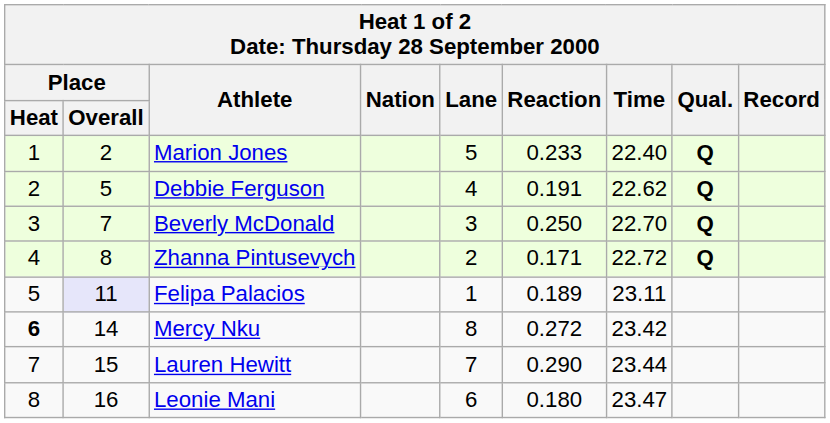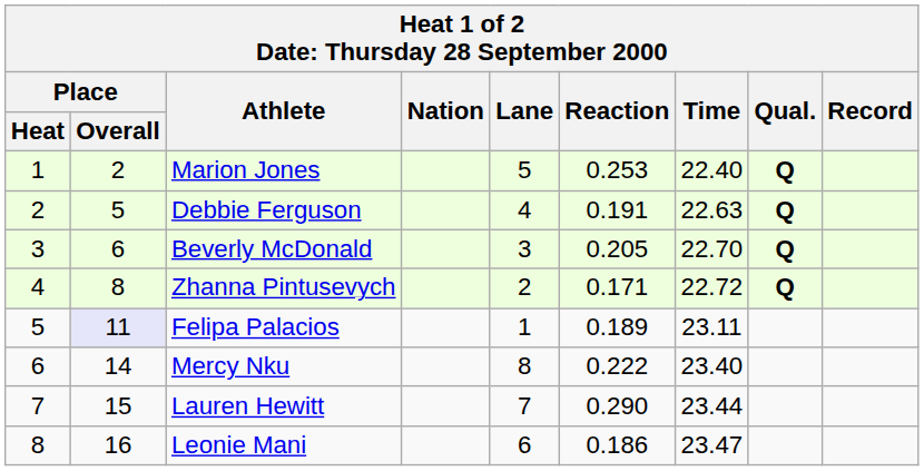 <table class="wikitable sortable">
 <tr>
 <th colspan=9>Heat 1 of 2 <br> Date: Thursday 28 September 2000 <br></th>
 </tr>
 <tr>
 <th colspan=2>Place</th>
 <th rowspan=2>Athlete</th>
 <th rowspan=2>Nation</th>
 <th rowspan=2>Lane</th>
 <th rowspan=2>Reaction</th>
 <th rowspan=2>Time</th>
 <th rowspan=2>Qual.</th>
 <th rowspan=2>Record</th>
 </tr>
 <tr>
 <th>Heat</th>
 <th>Overall</th>
 </tr>
 <tr bgcolor = "eeffdd">
 <td align="center">1</td>
 <td align="center">2</td>
 <td align="left"><a href='#'>Marion Jones</a></td>
 <td align="left"></td>
 <td align="center">5</td>
-<td align="center">0.233</td>
+<td align="center">0.253</td>
 <td align="center">22.40</td>
 <td align="center"><strong>Q </strong></td>
 <td align="center"></td>
 </tr>
 <tr bgcolor = "eeffdd">
 <td align="center">2</td>
 <td align="center">5</td>
 <td align="left"><a href='#'>Debbie Ferguson</a></td>
 <td align="left"></td>
 <td align="center">4</td>
 <td align="center">0.191</td>
-<td align="center">22.62</td>
+<td align="center">22.63</td>
 <td align="center"><strong>Q</strong></td>
 <td align="center"></td>
 </tr>
 <tr bgcolor = "eeffdd">
 <td align="center">3</td>
-<td align="center">7</td>
+<td align="center">6</td>
 <td align="left"><a href='#'>Beverly McDonald</a></td>
 <td align="left"></td>
 <td align="center">3</td>
-<td align="center">0.250</td>
+<td align="center">0.205</td>
 <td align="center">22.70</td>
 <td align="center"><strong>Q</strong></td>
 <td align="center"></td>
 </tr>
 <tr bgcolor = "eeffdd">
 <td align="center">4</td>
 <td align="center">8</td>
 <td align="left"><a href='#'>Zhanna Pintusevych</a></td>
 <td align="left"></td>
 <td align="center">2</td>
 <td align="center">0.171</td>
 <td align="center">22.72</td>
 <td align="center"><strong>Q</strong></td>
 <td align="center"></td>
 </tr>
 <tr>
 <td align="center">5</td>
 <td align="center" style="background: lavender;">11</td>
 <td align="left"><a href='#'>Felipa Palacios</a></td>
 <td align="left"></td>
 <td align="center">1</td>
 <td align="center">0.189</td>
 <td align="center">23.11</td>
 <td align="center"></td>
 <td align="center"></td>
 </tr>
 <tr>
-<td align="center"><strong>6</strong></td>
+<td align="center">6</td>
 <td align="center">14</td>
 <td align="left"><a href='#'>Mercy Nku</a></td>
 <td align="left"></td>
 <td align="center">8</td>
-<td align="center">0.272</td>
-<td align="center">23.42</td>
+<td align="center">0.222</td>
+<td align="center">23.40</td>
 <td align="center"></td>
 <td align="center"></td>
 </tr>
 <tr>
 <td align="center">7</td>
 <td align="center">15</td>
 <td align="left"><a href='#'>Lauren Hewitt</a></td>
 <td align="left"></td>
 <td align="center">7</td>
 <td align="center">0.290</td>
 <td align="center">23.44</td>
 <td align="center"></td>
 <td align="center"></td>
 </tr>
 <tr>
 <td align="center">8</td>
 <td align="center">16</td>
 <td align="left"><a href='#'>Leonie Mani</a></td>
 <td align="left"></td>
 <td align="center">6</td>
-<td align="center">0.180</td>
+<td align="center">0.186</td>
 <td align="center">23.47</td>
 <td align="center"></td>
 <td align="center"></td>
 </tr>
 </table>
